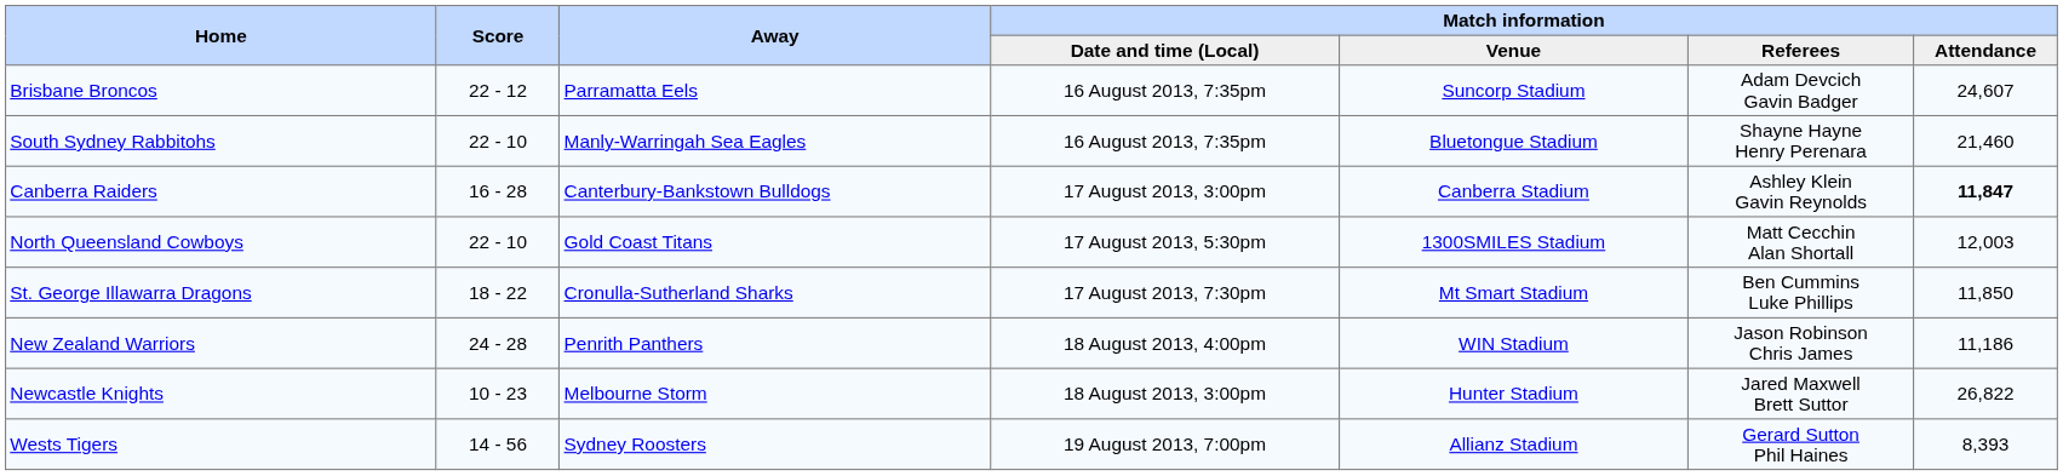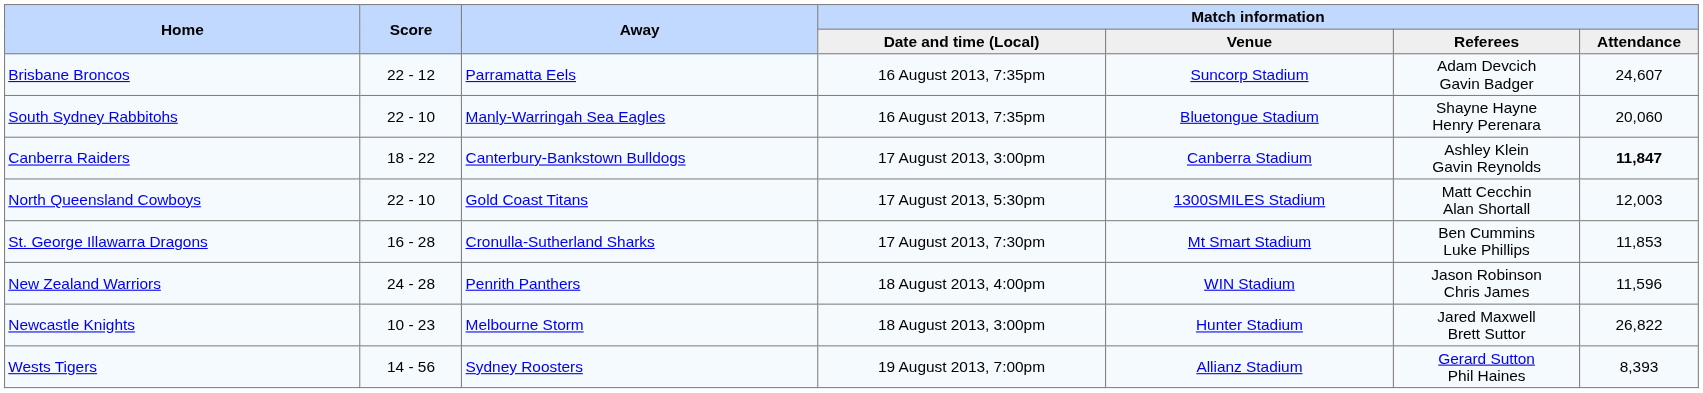 <table border="1" cellpadding="3" cellspacing="0" style="border-collapse:collapse; font-size:90%; width:100%;">
 <tr style="background:#c1d8ff;">
 <th rowspan="2" style="width:21%;">Home</th>
 <th rowspan="2" style="width:6%;">Score</th>
 <th rowspan="2" style="width:21%;">Away</th>
 <th colspan=6>Match information</th>
 </tr>
 <tr style="background:#efefef;">
 <th width=17%>Date and time (Local)</th>
 <th width=17%>Venue</th>
 <th width=11%>Referees</th>
 <th width=7%>Attendance</th>
 </tr>
 <tr style="text-align:center; background:#f5faff;">
 <td align=left> <a href='#'>Brisbane Broncos</a></td>
 <td>22 - 12</td>
 <td align=left> <a href='#'>Parramatta Eels</a></td>
 <td>16 August 2013, 7:35pm</td>
 <td><a href='#'>Suncorp Stadium</a></td>
 <td>Adam Devcich<br>Gavin Badger</td>
 <td>24,607</td>
 </tr>
 <tr style="text-align:center; background:#f5faff;">
 <td align=left> <a href='#'>South Sydney Rabbitohs</a></td>
 <td>22 - 10</td>
 <td align=left> <a href='#'>Manly-Warringah Sea Eagles</a></td>
 <td>16 August 2013, 7:35pm</td>
 <td><a href='#'>Bluetongue Stadium</a></td>
 <td>Shayne Hayne<br>Henry Perenara</td>
-<td>21,460</td>
+<td>20,060</td>
 </tr>
 <tr style="text-align:center; background:#f5faff;">
 <td align=left> <a href='#'>Canberra Raiders</a></td>
-<td>16 - 28</td>
+<td>18 - 22</td>
 <td align=left> <a href='#'>Canterbury-Bankstown Bulldogs</a></td>
 <td>17 August 2013, 3:00pm</td>
 <td><a href='#'>Canberra Stadium</a></td>
 <td>Ashley Klein<br>Gavin Reynolds</td>
 <td><strong>11,847</strong></td>
 </tr>
 <tr style="text-align:center; background:#f5faff;">
 <td align=left> <a href='#'>North Queensland Cowboys</a></td>
 <td>22 - 10</td>
 <td align=left> <a href='#'>Gold Coast Titans</a></td>
 <td>17 August 2013, 5:30pm</td>
 <td><a href='#'>1300SMILES Stadium</a></td>
 <td>Matt Cecchin<br>Alan Shortall</td>
 <td>12,003</td>
 </tr>
 <tr style="text-align:center; background:#f5faff;">
 <td align=left> <a href='#'>St. George Illawarra Dragons</a></td>
-<td>18 - 22</td>
+<td>16 - 28</td>
 <td align=left> <a href='#'>Cronulla-Sutherland Sharks</a></td>
 <td>17 August 2013, 7:30pm</td>
 <td><a href='#'>Mt Smart Stadium</a></td>
 <td>Ben Cummins<br>Luke Phillips</td>
-<td>11,850</td>
+<td>11,853</td>
 </tr>
 <tr style="text-align:center; background:#f5faff;">
 <td align=left> <a href='#'>New Zealand Warriors</a></td>
 <td>24 - 28</td>
 <td align=left> <a href='#'>Penrith Panthers</a></td>
 <td>18 August 2013, 4:00pm</td>
 <td><a href='#'>WIN Stadium</a></td>
 <td>Jason Robinson<br>Chris James</td>
-<td>11,186</td>
+<td>11,596</td>
 </tr>
 <tr style="text-align:center; background:#f5faff;">
 <td align=left> <a href='#'>Newcastle Knights</a></td>
 <td>10 - 23</td>
 <td align=left> <a href='#'>Melbourne Storm</a></td>
 <td>18 August 2013, 3:00pm</td>
 <td><a href='#'>Hunter Stadium</a></td>
 <td>Jared Maxwell<br>Brett Suttor</td>
 <td>26,822</td>
 </tr>
 <tr style="text-align:center; background:#f5faff;">
 <td align=left> <a href='#'>Wests Tigers</a></td>
 <td>14 - 56</td>
 <td align=left> <a href='#'>Sydney Roosters</a></td>
 <td>19 August 2013, 7:00pm</td>
 <td><a href='#'>Allianz Stadium</a></td>
 <td><a href='#'>Gerard Sutton</a><br>Phil Haines</td>
 <td>8,393</td>
 </tr>
 </table>
